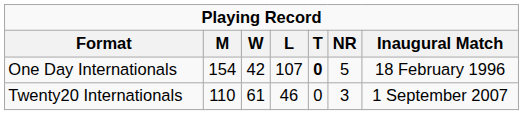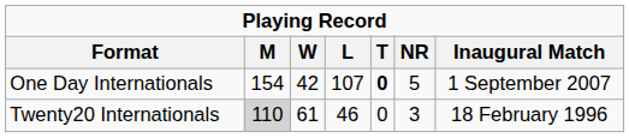 <table class="wikitable" style="text-align: center; width: 500px;">
 <tr>
 <td colspan=7 align="center"><strong>Playing Record</strong></td>
 </tr>
 <tr>
 <th>Format</th>
 <th>M</th>
 <th>W</th>
 <th>L</th>
 <th>T</th>
 <th>NR</th>
 <th>Inaugural Match</th>
 </tr>
 <tr>
 <td align="left">One Day Internationals</td>
 <td>154</td>
 <td>42</td>
 <td>107</td>
 <td><strong>0</strong></td>
 <td>5</td>
-<td>18 February 1996</td>
+<td>1 September 2007</td>
 </tr>
 <tr>
 <td align="left">Twenty20 Internationals</td>
-<td>110</td>
+<td style="background: lightgrey;">110</td>
 <td>61</td>
 <td>46</td>
 <td>0</td>
 <td>3</td>
-<td>1 September 2007</td>
+<td>18 February 1996</td>
 </tr>
 </table>
